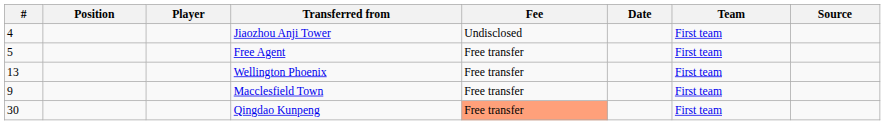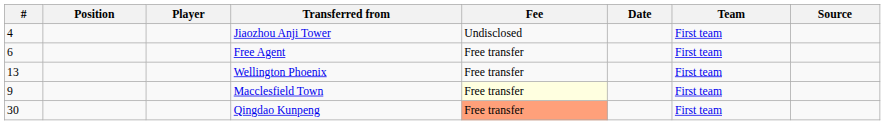 <table class="wikitable sortable" style="width:90%; text-align:center; font-size:95%; text-align:left;">
 <tr>
 <th><strong>#</strong></th>
 <th><strong>Position </strong></th>
 <th><strong>Player </strong></th>
 <th><strong>Transferred from</strong></th>
 <th><strong>Fee </strong></th>
 <th><strong>Date</strong></th>
 <th><strong>Team</strong></th>
 <th><strong>Source</strong></th>
 </tr>
 <tr>
 <td>4</td>
 <td></td>
 <td></td>
 <td> <a href='#'>Jiaozhou Anji Tower</a></td>
 <td>Undisclosed</td>
 <td></td>
 <td><a href='#'>First team</a></td>
 <td></td>
 </tr>
 <tr>
-<td>5</td>
+<td>6</td>
 <td></td>
 <td></td>
 <td><a href='#'>Free Agent</a></td>
 <td>Free transfer</td>
 <td></td>
 <td><a href='#'>First team</a></td>
 <td></td>
 </tr>
 <tr>
 <td>13</td>
 <td></td>
 <td></td>
 <td> <a href='#'>Wellington Phoenix</a></td>
 <td>Free transfer</td>
 <td></td>
 <td><a href='#'>First team</a></td>
 <td></td>
 </tr>
 <tr>
 <td>9</td>
 <td></td>
 <td></td>
 <td> <a href='#'>Macclesfield Town</a></td>
-<td>Free transfer</td>
+<td style="background: lightyellow;">Free transfer</td>
 <td></td>
 <td><a href='#'>First team</a></td>
 <td></td>
 </tr>
 <tr>
 <td>30</td>
 <td></td>
 <td></td>
 <td> <a href='#'>Qingdao Kunpeng</a></td>
 <td style="background: lightsalmon;">Free transfer</td>
 <td></td>
 <td><a href='#'>First team</a></td>
 <td></td>
 </tr>
 </table>
